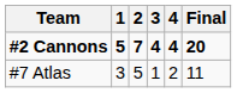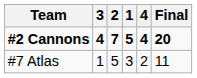 <table class="wikitable">
 <tr>
 <th>Team</th>
+<th>3</th>
+<th>2</th>
 <th>1</th>
-<th>2</th>
-<th>3</th>
 <th>4</th>
 <th>Final</th>
 </tr>
 <tr>
 <td><strong>#2 Cannons</strong></td>
+<td><strong>4</strong></td>
+<td><strong>7</strong></td>
 <td><strong>5</strong></td>
-<td><strong>7</strong></td>
-<td><strong>4</strong></td>
 <td><strong>4</strong></td>
 <td><strong>20</strong></td>
 </tr>
 <tr>
 <td>#7 Atlas</td>
+<td>1</td>
+<td>5</td>
 <td>3</td>
-<td>5</td>
-<td>1</td>
 <td>2</td>
 <td>11</td>
 </tr>
 </table>
